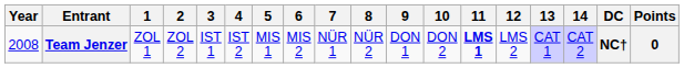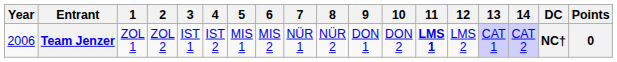 <table class="wikitable" style="text-align:center; font-size:85%">
 <tr>
 <th>Year</th>
 <th>Entrant</th>
 <th>1</th>
 <th>2</th>
 <th>3</th>
 <th>4</th>
 <th>5</th>
 <th>6</th>
 <th>7</th>
 <th>8</th>
 <th>9</th>
 <th>10</th>
 <th>11</th>
 <th>12</th>
 <th>13</th>
 <th>14</th>
 <th>DC</th>
 <th>Points</th>
 </tr>
 <tr>
-<td><a href='#'>2008</a></td>
+<td><a href='#'>2006</a></td>
 <th nowrap><a href='#'>Team Jenzer</a></th>
 <td><a href='#'>ZOL<br>1</a></td>
 <td><a href='#'>ZOL<br>2</a></td>
 <td><a href='#'>IST<br>1</a></td>
 <td><a href='#'>IST<br>2</a></td>
 <td><a href='#'>MIS<br>1</a></td>
 <td><a href='#'>MIS<br>2</a></td>
 <td><a href='#'>NÜR<br>1</a></td>
 <td><a href='#'>NÜR<br>2</a></td>
 <td><a href='#'>DON<br>1</a></td>
 <td><a href='#'>DON<br>2</a></td>
 <td><strong><a href='#'>LMS<br>1</a></strong></td>
 <td><a href='#'>LMS<br>2</a></td>
 <td style="background:#cfcfff;"><a href='#'>CAT<br>1</a><br></td>
 <td style="background:#cfcfff;"><a href='#'>CAT<br>2</a><br></td>
 <th>NC†</th>
 <th>0</th>
 </tr>
 </table>
